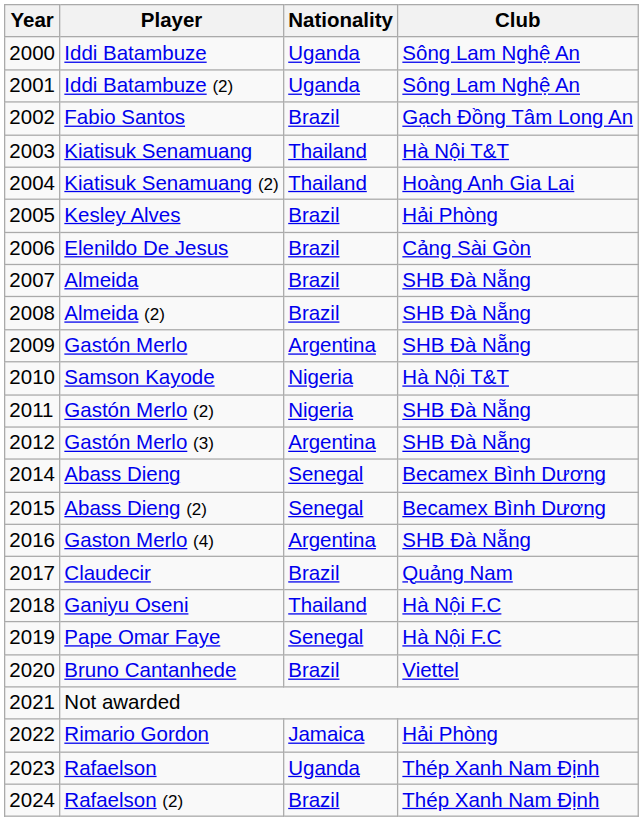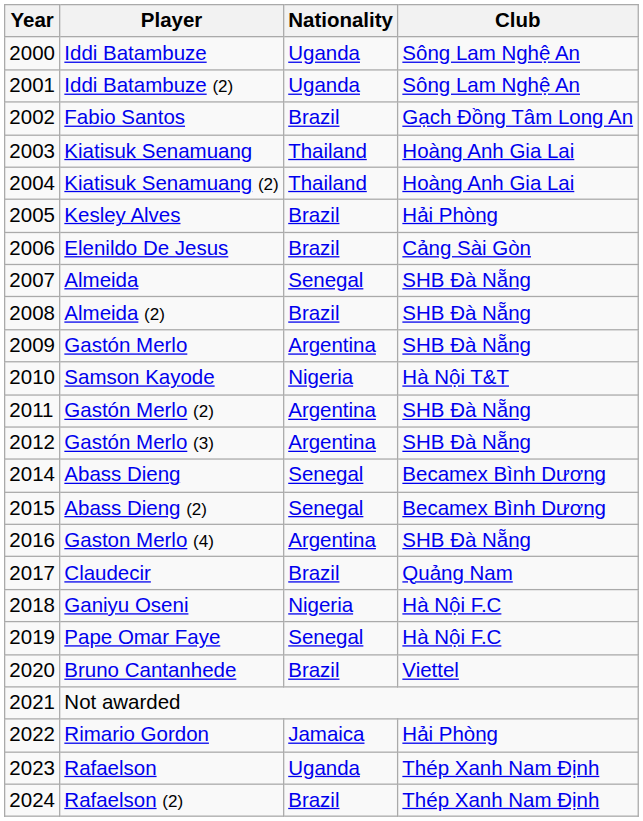 <table class="wikitable">
 <tr>
 <th>Year</th>
 <th>Player</th>
 <th>Nationality</th>
 <th>Club</th>
 </tr>
 <tr>
 <td>2000</td>
 <td><a href='#'>Iddi Batambuze</a></td>
 <td> <a href='#'>Uganda</a></td>
 <td><a href='#'>Sông Lam Nghệ An</a></td>
 </tr>
 <tr>
 <td>2001</td>
 <td><a href='#'>Iddi Batambuze</a> <small>(2)</small></td>
 <td> <a href='#'>Uganda</a></td>
 <td><a href='#'>Sông Lam Nghệ An</a></td>
 </tr>
 <tr>
 <td>2002</td>
 <td><a href='#'>Fabio Santos</a></td>
 <td> <a href='#'>Brazil</a></td>
 <td><a href='#'>Gạch Đồng Tâm Long An</a></td>
 </tr>
 <tr>
 <td>2003</td>
 <td><a href='#'>Kiatisuk Senamuang</a></td>
 <td> <a href='#'>Thailand</a></td>
-<td><a href='#'>Hà Nội T&T</a></td>
+<td><a href='#'>Hoàng Anh Gia Lai</a></td>
 </tr>
 <tr>
 <td>2004</td>
 <td><a href='#'>Kiatisuk Senamuang</a> <small>(2)</small></td>
 <td> <a href='#'>Thailand</a></td>
 <td><a href='#'>Hoàng Anh Gia Lai</a></td>
 </tr>
 <tr>
 <td>2005</td>
 <td><a href='#'>Kesley Alves</a></td>
 <td> <a href='#'>Brazil</a></td>
 <td><a href='#'>Hải Phòng</a></td>
 </tr>
 <tr>
 <td>2006</td>
 <td><a href='#'>Elenildo De Jesus</a></td>
 <td> <a href='#'>Brazil</a></td>
 <td><a href='#'>Cảng Sài Gòn</a></td>
 </tr>
 <tr>
 <td>2007</td>
 <td><a href='#'>Almeida</a></td>
-<td> <a href='#'>Brazil</a></td>
+<td> <a href='#'>Senegal</a></td>
 <td><a href='#'>SHB Đà Nẵng</a></td>
 </tr>
 <tr>
 <td>2008</td>
 <td><a href='#'>Almeida</a> <small>(2)</small></td>
 <td> <a href='#'>Brazil</a></td>
 <td><a href='#'>SHB Đà Nẵng</a></td>
 </tr>
 <tr>
 <td>2009</td>
 <td><a href='#'>Gastón Merlo</a></td>
 <td> <a href='#'>Argentina</a></td>
 <td><a href='#'>SHB Đà Nẵng</a></td>
 </tr>
 <tr>
 <td>2010</td>
 <td><a href='#'>Samson Kayode</a></td>
 <td> <a href='#'>Nigeria</a></td>
 <td><a href='#'>Hà Nội T&T</a></td>
 </tr>
 <tr>
 <td>2011</td>
 <td><a href='#'>Gastón Merlo</a> <small>(2)</small></td>
-<td> <a href='#'>Nigeria</a></td>
+<td> <a href='#'>Argentina</a></td>
 <td><a href='#'>SHB Đà Nẵng</a></td>
 </tr>
 <tr>
 <td>2012</td>
 <td><a href='#'>Gastón Merlo</a> <small>(3)</small></td>
 <td> <a href='#'>Argentina</a></td>
 <td><a href='#'>SHB Đà Nẵng</a></td>
 </tr>
 <tr>
 <td>2014</td>
 <td><a href='#'>Abass Dieng</a></td>
 <td> <a href='#'>Senegal</a></td>
 <td><a href='#'>Becamex Bình Dương</a></td>
 </tr>
 <tr>
 <td>2015</td>
 <td><a href='#'>Abass Dieng</a> <small>(2)</small></td>
 <td> <a href='#'>Senegal</a></td>
 <td><a href='#'>Becamex Bình Dương</a></td>
 </tr>
 <tr>
 <td>2016</td>
 <td><a href='#'>Gaston Merlo</a> <small>(4)</small></td>
 <td> <a href='#'>Argentina</a></td>
 <td><a href='#'>SHB Đà Nẵng</a></td>
 </tr>
 <tr>
 <td>2017</td>
 <td><a href='#'>Claudecir</a></td>
 <td> <a href='#'>Brazil</a></td>
 <td><a href='#'>Quảng Nam</a></td>
 </tr>
 <tr>
 <td>2018</td>
 <td><a href='#'>Ganiyu Oseni</a></td>
-<td> <a href='#'>Thailand</a></td>
+<td> <a href='#'>Nigeria</a></td>
 <td><a href='#'>Hà Nội F.C</a></td>
 </tr>
 <tr>
 <td>2019</td>
 <td><a href='#'>Pape Omar Faye</a></td>
 <td> <a href='#'>Senegal</a></td>
 <td><a href='#'>Hà Nội F.C</a></td>
 </tr>
 <tr>
 <td>2020</td>
 <td><a href='#'>Bruno Cantanhede</a></td>
 <td> <a href='#'>Brazil</a></td>
 <td><a href='#'>Viettel</a></td>
 </tr>
 <tr>
 <td>2021</td>
 <td colspan="4">Not awarded</td>
 </tr>
 <tr>
 <td>2022</td>
 <td><a href='#'>Rimario Gordon</a></td>
 <td> <a href='#'>Jamaica</a></td>
 <td><a href='#'>Hải Phòng</a></td>
 </tr>
 <tr>
 <td>2023</td>
 <td><a href='#'>Rafaelson</a></td>
 <td> <a href='#'>Uganda</a></td>
 <td><a href='#'>Thép Xanh Nam Định</a></td>
 </tr>
 <tr>
 <td>2024</td>
 <td><a href='#'>Rafaelson</a> <small>(2)</small></td>
 <td> <a href='#'>Brazil</a></td>
 <td><a href='#'>Thép Xanh Nam Định</a></td>
 </tr>
 </table>
